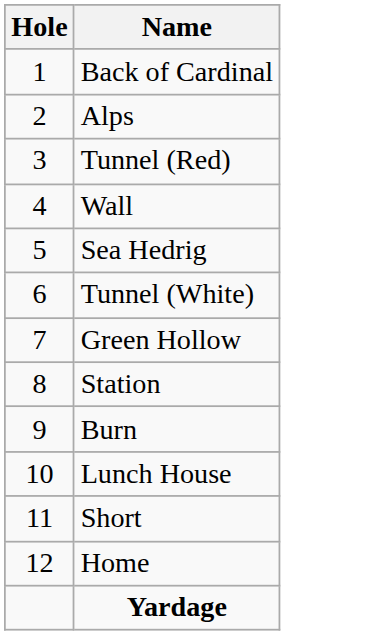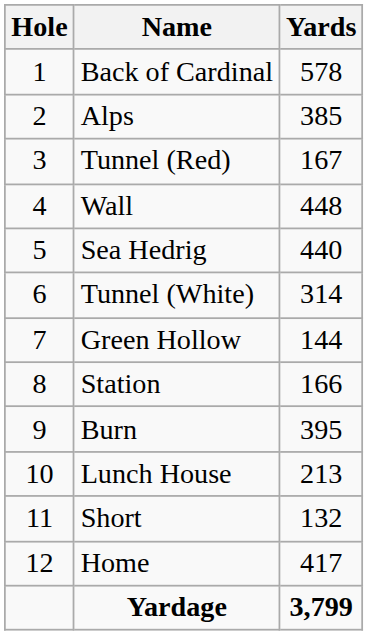 <table class=wikitable>
 <tr>
 <th>Hole</th>
 <th>Name</th>
+<th>Yards</th>
 </tr>
 <tr>
 <td align=center>1</td>
 <td>Back of Cardinal</td>
+<td align=center>578</td>
 </tr>
 <tr>
 <td align=center>2</td>
 <td>Alps</td>
+<td align=center>385</td>
 </tr>
 <tr>
 <td align=center>3</td>
 <td>Tunnel (Red)</td>
+<td align=center>167</td>
 </tr>
 <tr>
 <td align=center>4</td>
 <td>Wall</td>
+<td align=center>448</td>
 </tr>
 <tr>
 <td align=center>5</td>
 <td>Sea Hedrig</td>
+<td align=center>440</td>
 </tr>
 <tr>
 <td align=center>6</td>
 <td>Tunnel (White)</td>
+<td align=center>314</td>
 </tr>
 <tr>
 <td align=center>7</td>
 <td>Green Hollow</td>
+<td align=center>144</td>
 </tr>
 <tr>
 <td align=center>8</td>
 <td>Station</td>
+<td align=center>166</td>
 </tr>
 <tr>
 <td align=center>9</td>
 <td>Burn</td>
+<td align=center>395</td>
 </tr>
 <tr>
 <td align=center>10</td>
 <td>Lunch House</td>
+<td align=center>213</td>
 </tr>
 <tr>
 <td align=center>11</td>
 <td>Short</td>
+<td align=center>132</td>
 </tr>
 <tr>
 <td align=center>12</td>
 <td>Home</td>
+<td align=center>417</td>
 </tr>
 <tr>
 <td></td>
 <td align=center><strong>Yardage</strong></td>
+<td align=center><strong>3,799</strong></td>
 </tr>
 </table>
